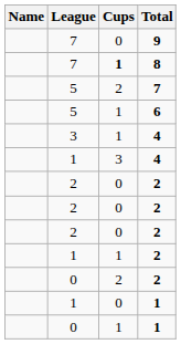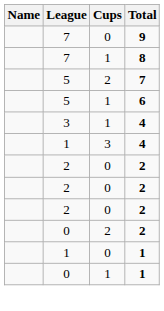 <table class="wikitable sortable" style="text-align:center; font-size:95%">
 <tr>
 <th>Name</th>
 <th>League</th>
 <th>Cups</th>
 <th>Total</th>
 </tr>
 <tr>
 <td></td>
 <td>7</td>
 <td>0</td>
 <td> <strong>9</strong></td>
 </tr>
 <tr>
 <td></td>
 <td>7</td>
-<td><strong>1</strong></td>
+<td>1</td>
 <td> <strong>8</strong></td>
 </tr>
 <tr>
 <td></td>
 <td>5</td>
 <td>2</td>
 <td> <strong>7</strong></td>
 </tr>
 <tr>
 <td></td>
 <td>5</td>
 <td>1</td>
 <td> <strong>6</strong></td>
 </tr>
 <tr>
 <td></td>
 <td>3</td>
 <td>1</td>
 <td> <strong>4</strong></td>
 </tr>
 <tr>
 <td></td>
 <td>1</td>
 <td>3</td>
 <td> <strong>4</strong></td>
 </tr>
 <tr>
 <td></td>
 <td>2</td>
 <td>0</td>
 <td> <strong>2</strong></td>
 </tr>
 <tr>
 <td></td>
 <td>2</td>
 <td>0</td>
 <td> <strong>2</strong></td>
 </tr>
 <tr>
 <td></td>
 <td>2</td>
 <td>0</td>
 <td> <strong>2</strong></td>
 </tr>
 <tr>
 <td></td>
-<td>1</td>
-<td>1</td>
-<td> <strong>2</strong></td>
-</tr>
-<tr>
-<td></td>
 <td>0</td>
 <td>2</td>
 <td> <strong>2</strong></td>
 </tr>
 <tr>
 <td></td>
 <td>1</td>
 <td>0</td>
 <td> <strong>1</strong></td>
 </tr>
 <tr>
 <td></td>
 <td>0</td>
 <td>1</td>
 <td> <strong>1</strong></td>
 </tr>
 </table>
